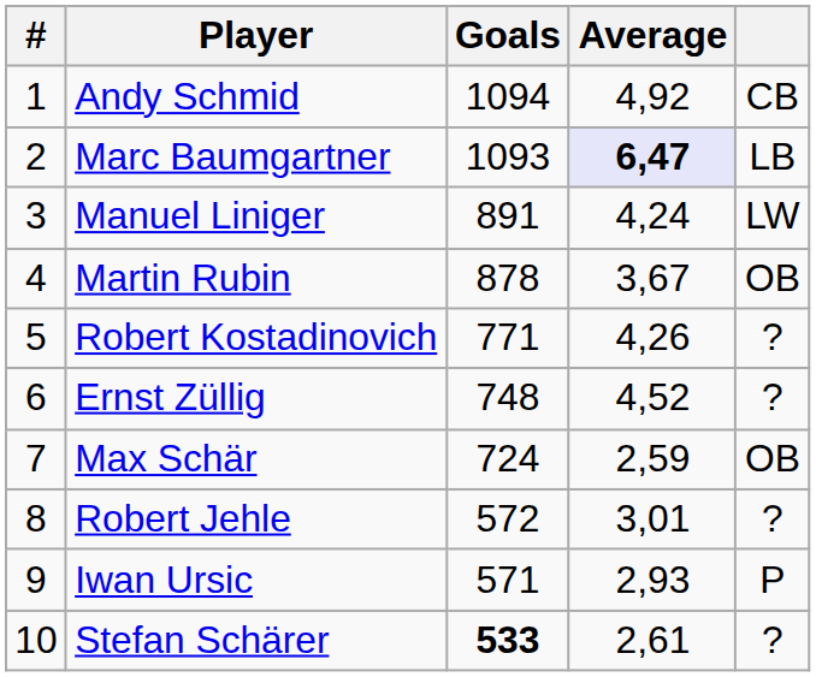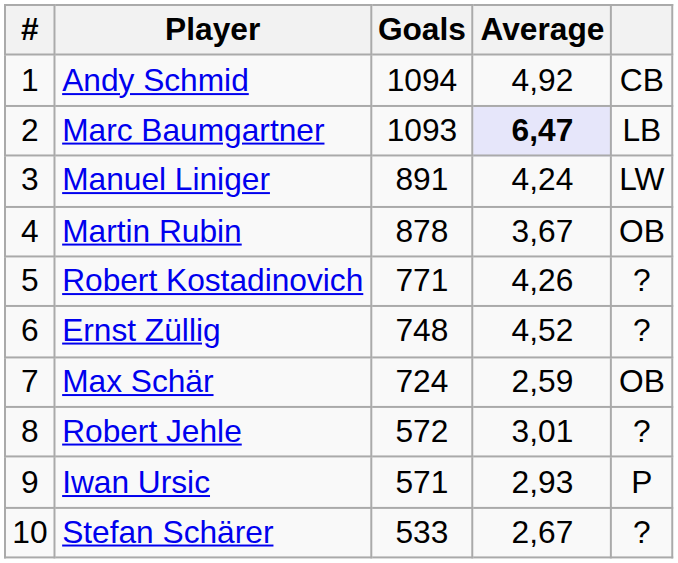 <table class="wikitable sortable" style="text-align: center;">
 <tr>
 <th>#</th>
 <th>Player</th>
 <th>Goals</th>
 <th>Average</th>
 <th></th>
 </tr>
 <tr>
 <td>1</td>
 <td style=text-align:left;><a href='#'>Andy Schmid</a></td>
 <td>1094</td>
 <td>4,92</td>
 <td>CB</td>
 </tr>
 <tr>
 <td>2</td>
 <td style=text-align:left;><a href='#'>Marc Baumgartner</a></td>
 <td>1093</td>
 <td style="background: lavender;"><strong>6,47</strong></td>
 <td>LB</td>
 </tr>
 <tr>
 <td>3</td>
 <td style=text-align:left;><a href='#'>Manuel Liniger</a></td>
 <td>891</td>
 <td>4,24</td>
 <td>LW</td>
 </tr>
 <tr>
 <td>4</td>
 <td style=text-align:left;><a href='#'>Martin Rubin</a></td>
 <td>878</td>
 <td>3,67</td>
 <td>OB</td>
 </tr>
 <tr>
 <td>5</td>
 <td style=text-align:left;><a href='#'>Robert Kostadinovich</a></td>
 <td>771</td>
 <td>4,26</td>
 <td>?</td>
 </tr>
 <tr>
 <td>6</td>
 <td style=text-align:left;><a href='#'>Ernst Züllig</a></td>
 <td>748</td>
 <td>4,52</td>
 <td>?</td>
 </tr>
 <tr>
 <td>7</td>
 <td style=text-align:left;><a href='#'>Max Schär</a></td>
 <td>724</td>
 <td>2,59</td>
 <td>OB</td>
 </tr>
 <tr>
 <td>8</td>
 <td style=text-align:left;><a href='#'>Robert Jehle</a></td>
 <td>572</td>
 <td>3,01</td>
 <td>?</td>
 </tr>
 <tr>
 <td>9</td>
 <td style=text-align:left;><a href='#'>Iwan Ursic</a></td>
 <td>571</td>
 <td>2,93</td>
 <td>P</td>
 </tr>
 <tr>
 <td>10</td>
 <td style=text-align:left;><a href='#'>Stefan Schärer</a></td>
-<td><strong>533</strong></td>
-<td>2,61</td>
+<td>533</td>
+<td>2,67</td>
 <td>?</td>
 </tr>
 </table>
